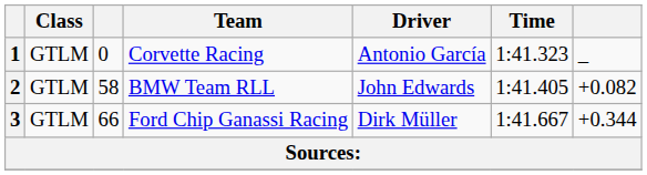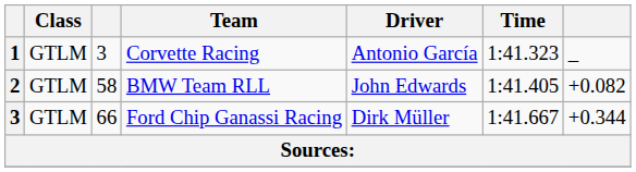 <table class="wikitable">
 <tr>
 <th scope="col"></th>
 <th scope="col">Class</th>
 <th scope="col"></th>
 <th scope="col">Team</th>
 <th scope="col">Driver</th>
 <th scope="col">Time</th>
 <th scope="col"></th>
 </tr>
 <tr>
 <th scope="row">1</th>
 <td>GTLM</td>
-<td>0</td>
+<td>3</td>
 <td><a href='#'>Corvette Racing</a></td>
 <td><a href='#'>Antonio García</a></td>
 <td>1:41.323</td>
 <td>_</td>
 </tr>
 <tr>
 <th scope="row">2</th>
 <td>GTLM</td>
 <td>58</td>
 <td><a href='#'>BMW Team RLL</a></td>
 <td><a href='#'>John Edwards</a></td>
 <td>1:41.405</td>
 <td>+0.082</td>
 </tr>
 <tr>
 <th scope="row">3</th>
 <td>GTLM</td>
 <td>66</td>
 <td><a href='#'>Ford Chip Ganassi Racing</a></td>
 <td><a href='#'>Dirk Müller</a></td>
 <td>1:41.667</td>
 <td>+0.344</td>
 </tr>
 <tr>
 <th colspan="7">Sources:</th>
 </tr>
 <tr>
 </tr>
 </table>
